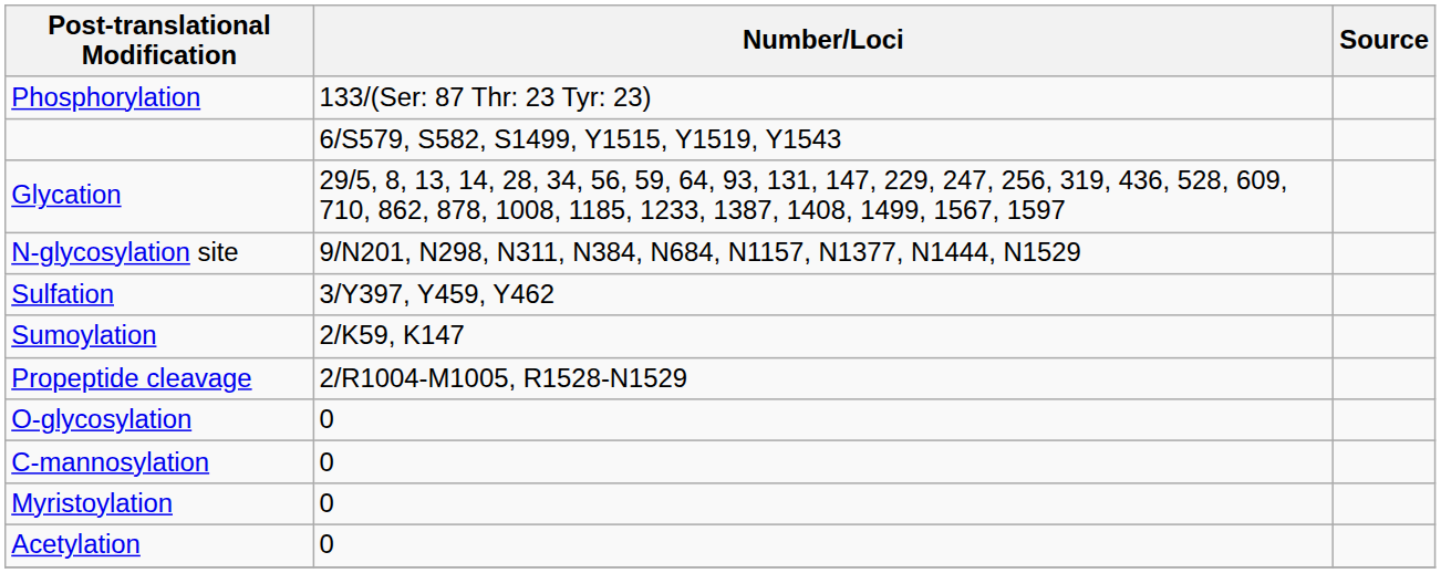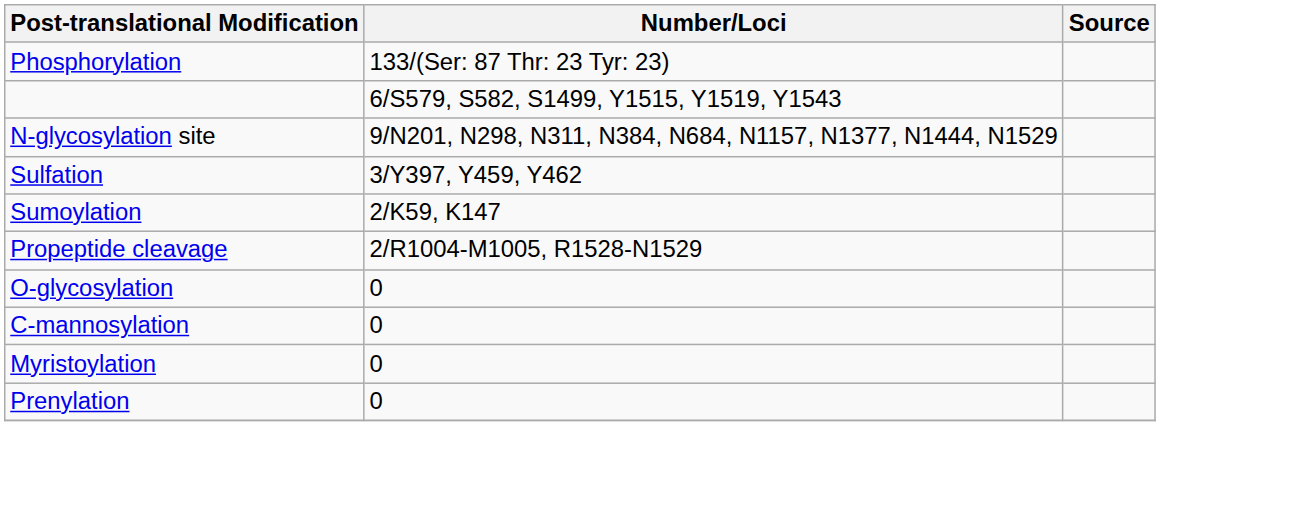 <table class="wikitable">
 <tr>
 <th>Post-translational Modification</th>
 <th>Number/Loci</th>
 <th>Source</th>
 </tr>
 <tr>
 <td><a href='#'>Phosphorylation</a></td>
 <td>133/(Ser: 87 Thr: 23 Tyr: 23)</td>
 <td></td>
 </tr>
 <tr>
 <td></td>
 <td>6/S579, S582, S1499, Y1515, Y1519, Y1543</td>
-<td></td>
-</tr>
-<tr>
-<td><a href='#'>Glycation</a></td>
-<td>29/5, 8, 13, 14, 28, 34, 56, 59, 64, 93, 131, 147, 229, 247, 256, 319, 436, 528, 609, 710, 862, 878, 1008, 1185, 1233, 1387, 1408, 1499, 1567, 1597</td>
 <td></td>
 </tr>
 <tr>
 <td><a href='#'>N-glycosylation</a> site</td>
 <td>9/N201, N298, N311, N384, N684, N1157, N1377, N1444, N1529</td>
 <td></td>
 </tr>
 <tr>
 <td><a href='#'>Sulfation</a></td>
 <td>3/Y397, Y459, Y462</td>
 <td></td>
 </tr>
 <tr>
 <td><a href='#'>Sumoylation</a></td>
 <td>2/K59, K147</td>
 <td> </td>
 </tr>
 <tr>
 <td><a href='#'>Propeptide cleavage</a></td>
 <td>2/R1004-M1005, R1528-N1529</td>
 <td></td>
 </tr>
 <tr>
 <td><a href='#'>O-glycosylation</a></td>
 <td>0</td>
 <td></td>
 </tr>
 <tr>
 <td><a href='#'>C-mannosylation</a></td>
 <td>0</td>
 <td></td>
 </tr>
 <tr>
 <td><a href='#'>Myristoylation</a></td>
 <td>0</td>
 <td></td>
 </tr>
 <tr>
-<td><a href='#'>Acetylation</a></td>
+<td><a href='#'>Prenylation</a></td>
 <td>0</td>
-<td></td>
+<td> </td>
 </tr>
 <tr>
 </tr>
 </table>
